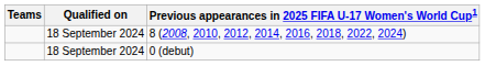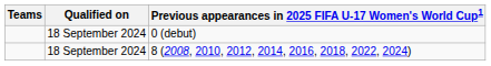 <table class="wikitable sortable">
 <tr>
 <th>Teams</th>
 <th>Qualified on</th>
 <th data-sort-type="number">Previous appearances in <a href='#'>2025 FIFA U-17 Women's World Cup</a><sup><strong><a href='#'>1</a></strong></sup></th>
 </tr>
 <tr>
 <td></td>
 <td>18 September 2024</td>
-<td>8 (<em><a href='#'>2008</a></em>, <a href='#'>2010</a>, <a href='#'>2012</a>, <a href='#'>2014</a>, <a href='#'>2016</a>, <a href='#'>2018</a>, <a href='#'>2022</a>, <a href='#'>2024</a>)</td>
+<td>0 (debut)</td>
 </tr>
 <tr>
 <td></td>
 <td>18 September 2024</td>
-<td>0 (debut)</td>
+<td>8 (<em><a href='#'>2008</a></em>, <a href='#'>2010</a>, <a href='#'>2012</a>, <a href='#'>2014</a>, <a href='#'>2016</a>, <a href='#'>2018</a>, <a href='#'>2022</a>, <a href='#'>2024</a>)</td>
 </tr>
 </table>
